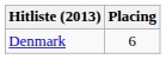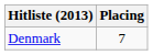 <table class="wikitable">
 <tr>
 <th>Hitliste (2013)</th>
 <th>Placing</th>
 </tr>
 <tr>
 <td><a href='#'>Denmark</a></td>
-<td style="text-align:center;">6</td>
+<td style="text-align:center;">7</td>
 </tr>
 </table>
